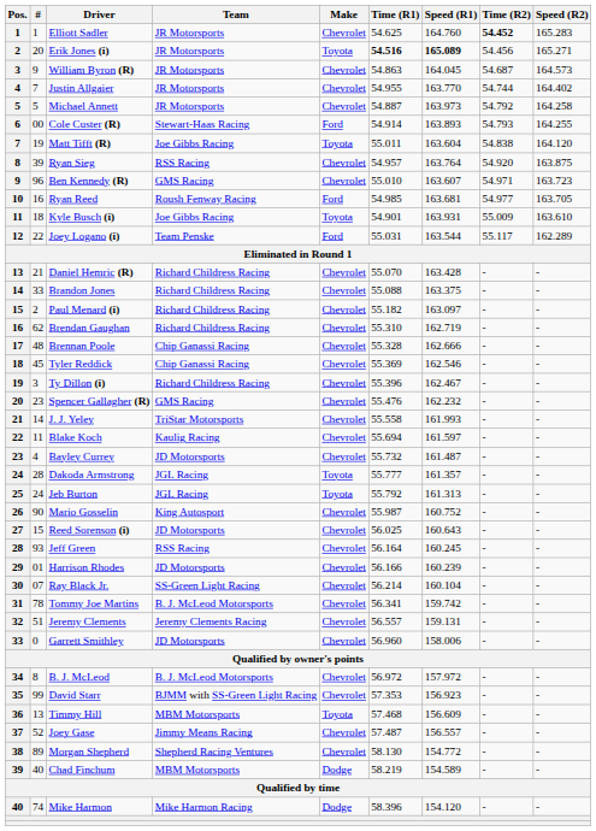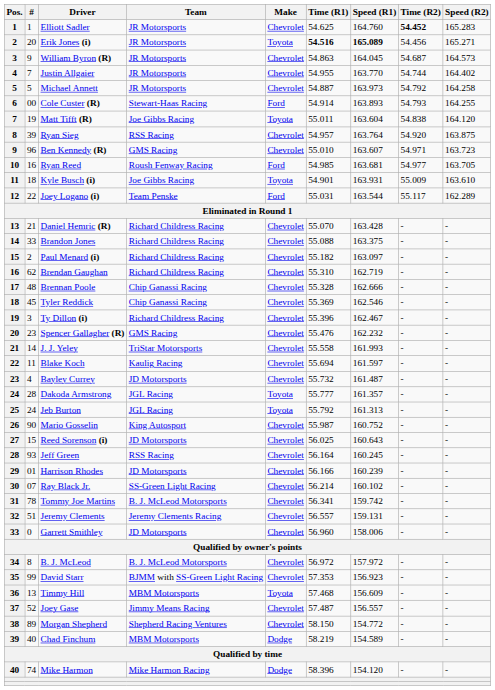 <table class="wikitable" style="font-size:95%">
 <tr>
 <th>Pos.</th>
 <th>#</th>
 <th>Driver</th>
 <th>Team</th>
 <th>Make</th>
 <th>Time (R1)</th>
 <th>Speed (R1)</th>
 <th>Time (R2)</th>
 <th>Speed (R2)</th>
 </tr>
 <tr>
 <th>1</th>
 <td>1</td>
 <td><a href='#'>Elliott Sadler</a></td>
 <td><a href='#'>JR Motorsports</a></td>
 <td><a href='#'>Chevrolet</a></td>
 <td>54.625</td>
 <td>164.760</td>
 <td><strong>54.452</strong></td>
 <td>165.283</td>
 </tr>
 <tr>
 <th>2</th>
 <td>20</td>
 <td><a href='#'>Erik Jones</a> <strong>(i)</strong></td>
 <td><a href='#'>JR Motorsports</a></td>
 <td><a href='#'>Toyota</a></td>
 <td><strong>54.516</strong></td>
 <td><strong>165.089</strong></td>
 <td>54.456</td>
 <td>165.271</td>
 </tr>
 <tr>
 <th>3</th>
 <td>9</td>
 <td><a href='#'>William Byron</a> <strong>(R)</strong></td>
 <td><a href='#'>JR Motorsports</a></td>
 <td><a href='#'>Chevrolet</a></td>
 <td>54.863</td>
 <td>164.045</td>
 <td>54.687</td>
 <td>164.573</td>
 </tr>
 <tr>
 <th>4</th>
 <td>7</td>
 <td><a href='#'>Justin Allgaier</a></td>
 <td><a href='#'>JR Motorsports</a></td>
 <td><a href='#'>Chevrolet</a></td>
 <td>54.955</td>
 <td>163.770</td>
 <td>54.744</td>
 <td>164.402</td>
 </tr>
 <tr>
 <th>5</th>
 <td>5</td>
 <td><a href='#'>Michael Annett</a></td>
 <td><a href='#'>JR Motorsports</a></td>
 <td><a href='#'>Chevrolet</a></td>
 <td>54.887</td>
 <td>163.973</td>
 <td>54.792</td>
 <td>164.258</td>
 </tr>
 <tr>
 <th>6</th>
 <td>00</td>
 <td><a href='#'>Cole Custer</a> <strong>(R)</strong></td>
 <td><a href='#'>Stewart-Haas Racing</a></td>
 <td><a href='#'>Ford</a></td>
 <td>54.914</td>
 <td>163.893</td>
 <td>54.793</td>
 <td>164.255</td>
 </tr>
 <tr>
 <th>7</th>
 <td>19</td>
 <td><a href='#'>Matt Tifft</a> <strong>(R)</strong></td>
 <td><a href='#'>Joe Gibbs Racing</a></td>
 <td><a href='#'>Toyota</a></td>
 <td>55.011</td>
 <td>163.604</td>
 <td>54.838</td>
 <td>164.120</td>
 </tr>
 <tr>
 <th>8</th>
 <td>39</td>
 <td><a href='#'>Ryan Sieg</a></td>
 <td><a href='#'>RSS Racing</a></td>
 <td><a href='#'>Chevrolet</a></td>
 <td>54.957</td>
 <td>163.764</td>
 <td>54.920</td>
 <td>163.875</td>
 </tr>
 <tr>
 <th>9</th>
 <td>96</td>
 <td><a href='#'>Ben Kennedy</a> <strong>(R)</strong></td>
 <td><a href='#'>GMS Racing</a></td>
 <td><a href='#'>Chevrolet</a></td>
 <td>55.010</td>
 <td>163.607</td>
 <td>54.971</td>
 <td>163.723</td>
 </tr>
 <tr>
 <th>10</th>
 <td>16</td>
 <td><a href='#'>Ryan Reed</a></td>
 <td><a href='#'>Roush Fenway Racing</a></td>
 <td><a href='#'>Ford</a></td>
 <td>54.985</td>
 <td>163.681</td>
 <td>54.977</td>
 <td>163.705</td>
 </tr>
 <tr>
 <th>11</th>
 <td>18</td>
 <td><a href='#'>Kyle Busch</a> <strong>(i)</strong></td>
 <td><a href='#'>Joe Gibbs Racing</a></td>
 <td><a href='#'>Toyota</a></td>
 <td>54.901</td>
 <td>163.931</td>
 <td>55.009</td>
 <td>163.610</td>
 </tr>
 <tr>
 <th>12</th>
 <td>22</td>
 <td><a href='#'>Joey Logano</a> <strong>(i)</strong></td>
 <td><a href='#'>Team Penske</a></td>
 <td><a href='#'>Ford</a></td>
 <td>55.031</td>
 <td>163.544</td>
 <td>55.117</td>
 <td>162.289</td>
 </tr>
 <tr>
 <th colspan="9">Eliminated in Round 1</th>
 </tr>
 <tr>
 <th>13</th>
 <td>21</td>
 <td><a href='#'>Daniel Hemric</a> <strong>(R)</strong></td>
 <td><a href='#'>Richard Childress Racing</a></td>
 <td><a href='#'>Chevrolet</a></td>
 <td>55.070</td>
 <td>163.428</td>
 <td>-</td>
 <td>-</td>
 </tr>
 <tr>
 <th>14</th>
 <td>33</td>
 <td><a href='#'>Brandon Jones</a></td>
 <td><a href='#'>Richard Childress Racing</a></td>
 <td><a href='#'>Chevrolet</a></td>
 <td>55.088</td>
 <td>163.375</td>
 <td>-</td>
 <td>-</td>
 </tr>
 <tr>
 <th>15</th>
 <td>2</td>
 <td><a href='#'>Paul Menard</a> <strong>(i)</strong></td>
 <td><a href='#'>Richard Childress Racing</a></td>
 <td><a href='#'>Chevrolet</a></td>
 <td>55.182</td>
 <td>163.097</td>
 <td>-</td>
 <td>-</td>
 </tr>
 <tr>
 <th>16</th>
 <td>62</td>
 <td><a href='#'>Brendan Gaughan</a></td>
 <td><a href='#'>Richard Childress Racing</a></td>
 <td><a href='#'>Chevrolet</a></td>
 <td>55.310</td>
 <td>162.719</td>
 <td>-</td>
 <td>-</td>
 </tr>
 <tr>
 <th>17</th>
 <td>48</td>
 <td><a href='#'>Brennan Poole</a></td>
 <td><a href='#'>Chip Ganassi Racing</a></td>
 <td><a href='#'>Chevrolet</a></td>
 <td>55.328</td>
 <td>162.666</td>
 <td>-</td>
 <td>-</td>
 </tr>
 <tr>
 <th>18</th>
 <td>45</td>
 <td><a href='#'>Tyler Reddick</a></td>
 <td><a href='#'>Chip Ganassi Racing</a></td>
 <td><a href='#'>Chevrolet</a></td>
 <td>55.369</td>
 <td>162.546</td>
 <td>-</td>
 <td>-</td>
 </tr>
 <tr>
 <th>19</th>
 <td>3</td>
 <td><a href='#'>Ty Dillon</a> <strong>(i)</strong></td>
 <td><a href='#'>Richard Childress Racing</a></td>
 <td><a href='#'>Chevrolet</a></td>
 <td>55.396</td>
 <td>162.467</td>
 <td>-</td>
 <td>-</td>
 </tr>
 <tr>
 <th>20</th>
 <td>23</td>
 <td><a href='#'>Spencer Gallagher</a> <strong>(R)</strong></td>
 <td><a href='#'>GMS Racing</a></td>
 <td><a href='#'>Chevrolet</a></td>
 <td>55.476</td>
 <td>162.232</td>
 <td>-</td>
 <td>-</td>
 </tr>
 <tr>
 <th>21</th>
 <td>14</td>
 <td><a href='#'>J. J. Yeley</a></td>
 <td><a href='#'>TriStar Motorsports</a></td>
 <td><a href='#'>Chevrolet</a></td>
 <td>55.558</td>
 <td>161.993</td>
 <td>-</td>
 <td>-</td>
 </tr>
 <tr>
 <th>22</th>
 <td>11</td>
 <td><a href='#'>Blake Koch</a></td>
 <td><a href='#'>Kaulig Racing</a></td>
 <td><a href='#'>Chevrolet</a></td>
 <td>55.694</td>
 <td>161.597</td>
 <td>-</td>
 <td>-</td>
 </tr>
 <tr>
 <th>23</th>
 <td>4</td>
 <td><a href='#'>Bayley Currey</a></td>
 <td><a href='#'>JD Motorsports</a></td>
 <td><a href='#'>Chevrolet</a></td>
 <td>55.732</td>
 <td>161.487</td>
 <td>-</td>
 <td>-</td>
 </tr>
 <tr>
 <th>24</th>
 <td>28</td>
 <td><a href='#'>Dakoda Armstrong</a></td>
 <td><a href='#'>JGL Racing</a></td>
 <td><a href='#'>Toyota</a></td>
 <td>55.777</td>
 <td>161.357</td>
 <td>-</td>
 <td>-</td>
 </tr>
 <tr>
 <th>25</th>
 <td>24</td>
 <td><a href='#'>Jeb Burton</a></td>
 <td><a href='#'>JGL Racing</a></td>
 <td><a href='#'>Toyota</a></td>
 <td>55.792</td>
 <td>161.313</td>
 <td>-</td>
 <td>-</td>
 </tr>
 <tr>
 <th>26</th>
 <td>90</td>
 <td><a href='#'>Mario Gosselin</a></td>
 <td><a href='#'>King Autosport</a></td>
 <td><a href='#'>Chevrolet</a></td>
 <td>55.987</td>
 <td>160.752</td>
 <td>-</td>
 <td>-</td>
 </tr>
 <tr>
 <th>27</th>
 <td>15</td>
 <td><a href='#'>Reed Sorenson</a> <strong>(i)</strong></td>
 <td><a href='#'>JD Motorsports</a></td>
 <td><a href='#'>Chevrolet</a></td>
 <td>56.025</td>
 <td>160.643</td>
 <td>-</td>
 <td>-</td>
 </tr>
 <tr>
 <th>28</th>
 <td>93</td>
 <td><a href='#'>Jeff Green</a></td>
 <td><a href='#'>RSS Racing</a></td>
 <td><a href='#'>Chevrolet</a></td>
 <td>56.164</td>
 <td>160.245</td>
 <td>-</td>
 <td>-</td>
 </tr>
 <tr>
 <th>29</th>
 <td>01</td>
 <td><a href='#'>Harrison Rhodes</a></td>
 <td><a href='#'>JD Motorsports</a></td>
 <td><a href='#'>Chevrolet</a></td>
 <td>56.166</td>
 <td>160.239</td>
 <td>-</td>
 <td>-</td>
 </tr>
 <tr>
 <th>30</th>
 <td>07</td>
 <td><a href='#'>Ray Black Jr.</a></td>
 <td><a href='#'>SS-Green Light Racing</a></td>
 <td><a href='#'>Chevrolet</a></td>
 <td>56.214</td>
-<td>160.104</td>
+<td>160.102</td>
 <td>-</td>
 <td>-</td>
 </tr>
 <tr>
 <th>31</th>
 <td>78</td>
 <td><a href='#'>Tommy Joe Martins</a></td>
 <td><a href='#'>B. J. McLeod Motorsports</a></td>
 <td><a href='#'>Chevrolet</a></td>
 <td>56.341</td>
 <td>159.742</td>
 <td>-</td>
 <td>-</td>
 </tr>
 <tr>
 <th>32</th>
 <td>51</td>
 <td><a href='#'>Jeremy Clements</a></td>
 <td><a href='#'>Jeremy Clements Racing</a></td>
 <td><a href='#'>Chevrolet</a></td>
 <td>56.557</td>
 <td>159.131</td>
 <td>-</td>
 <td>-</td>
 </tr>
 <tr>
 <th>33</th>
 <td>0</td>
 <td><a href='#'>Garrett Smithley</a></td>
 <td><a href='#'>JD Motorsports</a></td>
 <td><a href='#'>Chevrolet</a></td>
 <td>56.960</td>
 <td>158.006</td>
 <td>-</td>
 <td>-</td>
 </tr>
 <tr>
 <th colspan="9">Qualified by owner's points</th>
 </tr>
 <tr>
 <th>34</th>
 <td>8</td>
 <td><a href='#'>B. J. McLeod</a></td>
 <td><a href='#'>B. J. McLeod Motorsports</a></td>
 <td><a href='#'>Chevrolet</a></td>
 <td>56.972</td>
 <td>157.972</td>
 <td>-</td>
 <td>-</td>
 </tr>
 <tr>
 <th>35</th>
 <td>99</td>
 <td><a href='#'>David Starr</a></td>
 <td><a href='#'>BJMM</a> with <a href='#'>SS-Green Light Racing</a></td>
 <td><a href='#'>Chevrolet</a></td>
 <td>57.353</td>
 <td>156.923</td>
 <td>-</td>
 <td>-</td>
 </tr>
 <tr>
 <th>36</th>
 <td>13</td>
 <td><a href='#'>Timmy Hill</a></td>
 <td><a href='#'>MBM Motorsports</a></td>
 <td><a href='#'>Toyota</a></td>
 <td>57.468</td>
 <td>156.609</td>
 <td>-</td>
 <td>-</td>
 </tr>
 <tr>
 <th>37</th>
 <td>52</td>
 <td><a href='#'>Joey Gase</a></td>
 <td><a href='#'>Jimmy Means Racing</a></td>
 <td><a href='#'>Chevrolet</a></td>
 <td>57.487</td>
 <td>156.557</td>
 <td>-</td>
 <td>-</td>
 </tr>
 <tr>
 <th>38</th>
 <td>89</td>
 <td><a href='#'>Morgan Shepherd</a></td>
 <td><a href='#'>Shepherd Racing Ventures</a></td>
 <td><a href='#'>Chevrolet</a></td>
-<td>58.130</td>
+<td>58.150</td>
 <td>154.772</td>
 <td>-</td>
 <td>-</td>
 </tr>
 <tr>
 <th>39</th>
 <td>40</td>
 <td><a href='#'>Chad Finchum</a></td>
 <td><a href='#'>MBM Motorsports</a></td>
 <td><a href='#'>Dodge</a></td>
 <td>58.219</td>
 <td>154.589</td>
 <td>-</td>
 <td>-</td>
 </tr>
 <tr>
 <th colspan="9">Qualified by time</th>
 </tr>
 <tr>
 <th>40</th>
 <td>74</td>
 <td><a href='#'>Mike Harmon</a></td>
 <td><a href='#'>Mike Harmon Racing</a></td>
 <td><a href='#'>Dodge</a></td>
 <td>58.396</td>
 <td>154.120</td>
 <td>-</td>
 <td>-</td>
 </tr>
 <tr>
 <th colspan="9"></th>
 </tr>
 <tr>
 <th colspan="9"></th>
 </tr>
 </table>
